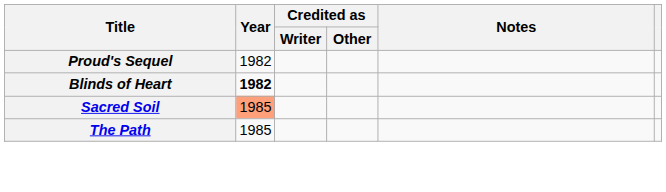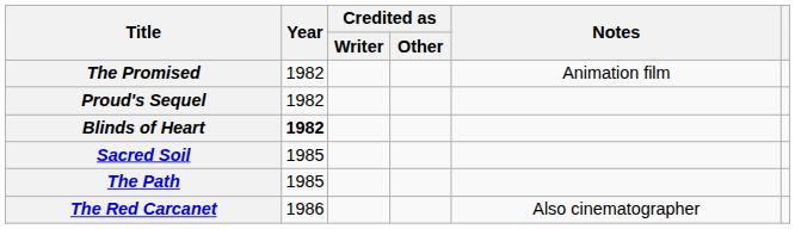 <table class="wikitable sortable plainrowheaders" style="text-align:center;">
 <tr>
 <th scope="col" rowspan="2" width="250">Title</th>
 <th scope="col" rowspan="2">Year</th>
 <th scope="col" colspan="2">Credited as</th>
 <th scope="col" rowspan="2" class="unsortable" width="300">Notes</th>
 <th scope="col" rowspan="2" class="unsortable"></th>
 </tr>
 <tr>
 <th width="50">Writer</th>
 <th width="50">Other</th>
+</tr>
+<tr>
+<th scope="row"><em>The Promised</em></th>
+<td>1982</td>
+<td></td>
+<td></td>
+<td>Animation film</td>
+<td></td>
 </tr>
 <tr>
 <th scope="row"><em>Proud's Sequel</em></th>
 <td>1982</td>
 <td></td>
 <td></td>
 <td></td>
 <td></td>
 </tr>
 <tr>
 <th scope="row"><em>Blinds of Heart</em></th>
 <td><strong>1982</strong></td>
 <td></td>
 <td></td>
 <td></td>
 <td></td>
 </tr>
 <tr>
 <th scope="row"><em><a href='#'>Sacred Soil</a></em></th>
-<td style="background: lightsalmon;">1985</td>
+<td>1985</td>
 <td></td>
 <td></td>
 <td></td>
 <td></td>
 </tr>
 <tr>
 <th scope="row"><em><a href='#'>The Path</a></em></th>
 <td>1985</td>
 <td></td>
 <td></td>
 <td></td>
 <td></td>
 </tr>
+<tr>
+<th scope="row"><em><a href='#'>The Red Carcanet</a></em></th>
+<td>1986</td>
+<td></td>
+<td></td>
+<td>Also cinematographer</td>
+<td></td>
+</tr>
 </table>
